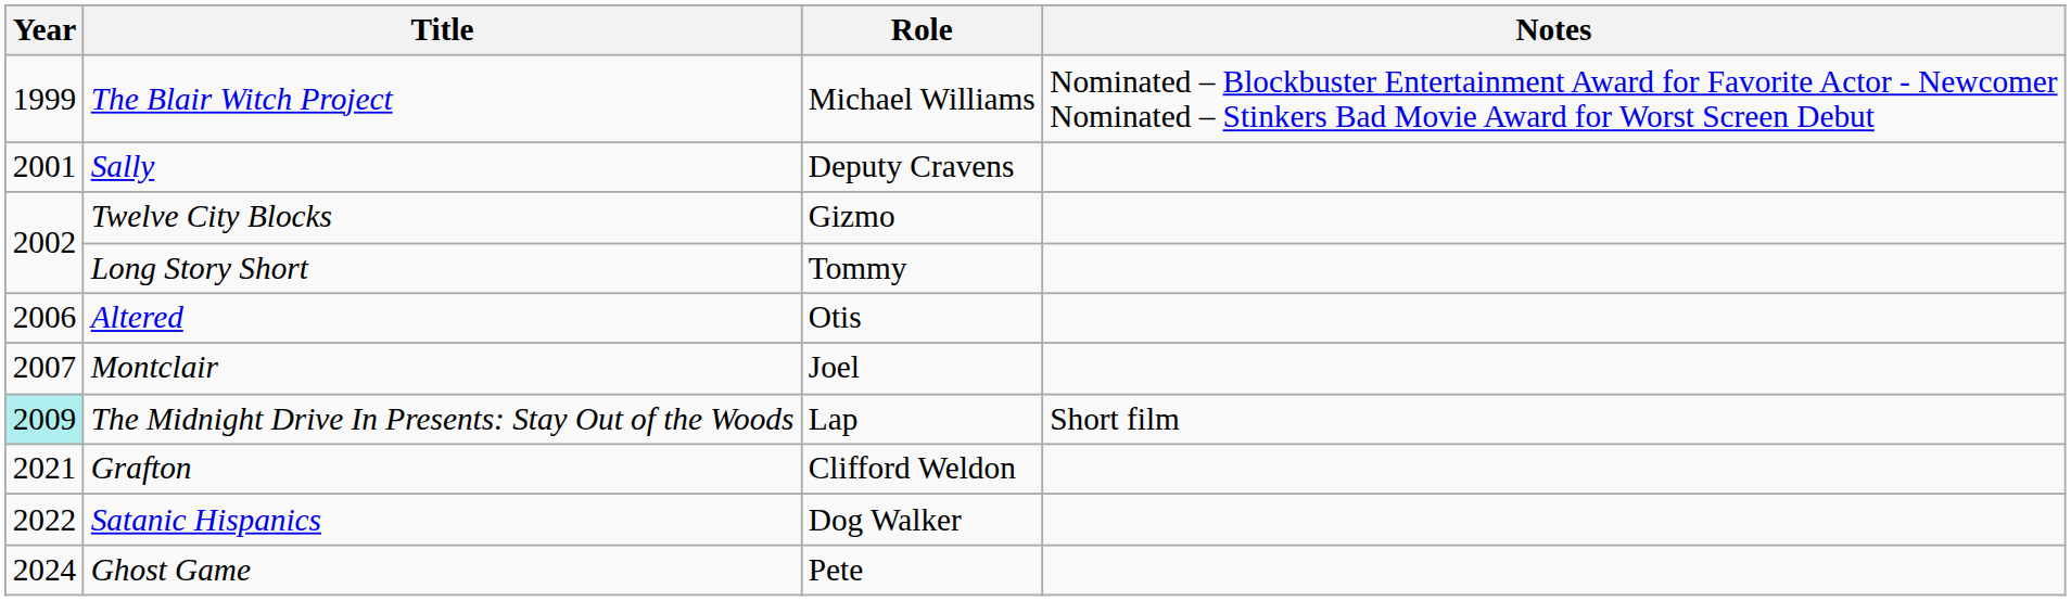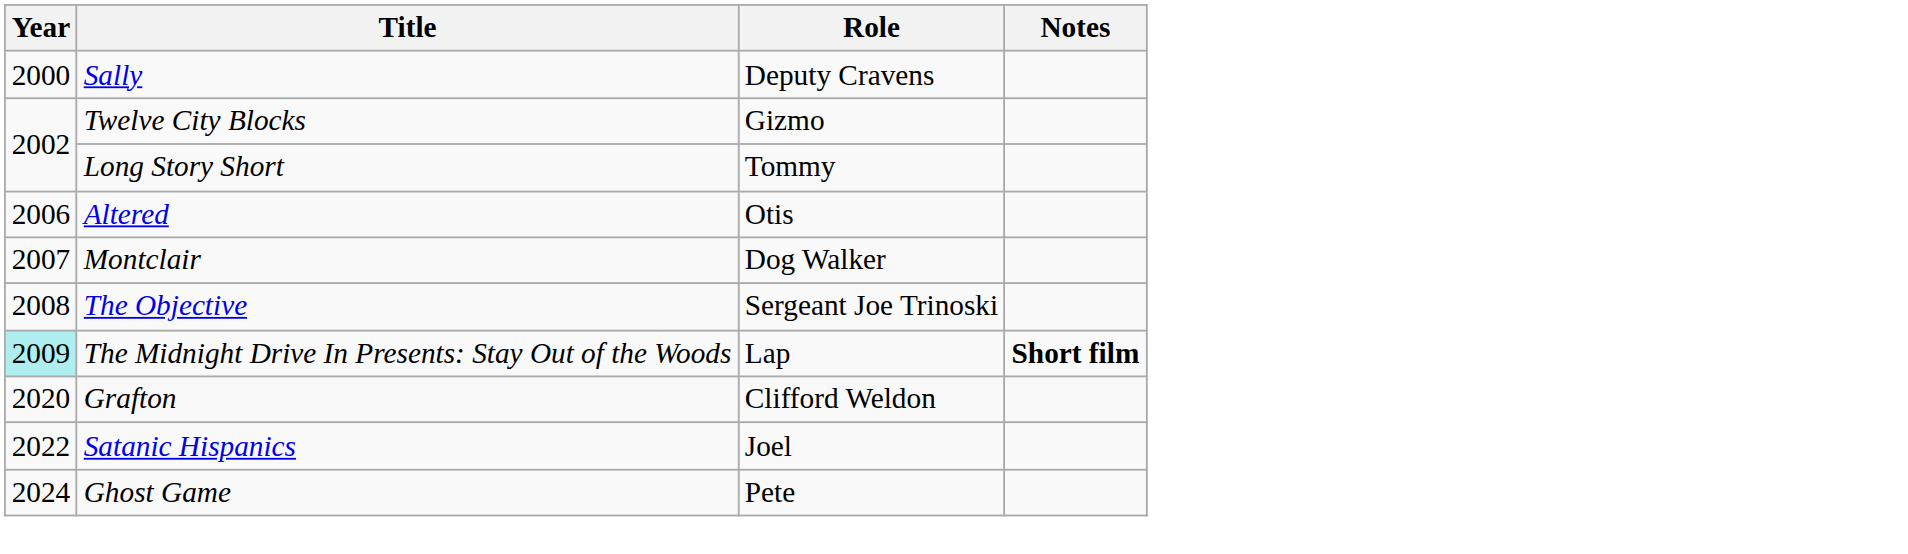 <table class="wikitable sortable">
 <tr>
 <th>Year</th>
 <th>Title</th>
 <th>Role</th>
 <th>Notes</th>
 </tr>
 <tr>
-<td>1999</td>
-<td><em><a href='#'>The Blair Witch Project</a></em></td>
-<td>Michael Williams</td>
-<td>Nominated – <a href='#'>Blockbuster Entertainment Award for Favorite Actor - Newcomer</a><br>Nominated – <a href='#'>Stinkers Bad Movie Award for Worst Screen Debut</a> </td>
-</tr>
-<tr>
-<td>2001</td>
+<td>2000</td>
 <td><em><a href='#'>Sally</a></em></td>
 <td>Deputy Cravens</td>
 <td></td>
 </tr>
 <tr>
 <td rowspan="2">2002</td>
 <td><em>Twelve City Blocks</em></td>
 <td>Gizmo</td>
 <td></td>
 </tr>
 <tr>
 <td><em>Long Story Short</em></td>
 <td>Tommy</td>
 <td></td>
 </tr>
 <tr>
 <td>2006</td>
 <td><em><a href='#'>Altered</a></em></td>
 <td>Otis</td>
 <td></td>
 </tr>
 <tr>
 <td>2007</td>
 <td><em>Montclair</em></td>
-<td>Joel</td>
+<td>Dog Walker</td>
+<td></td>
+</tr>
+<tr>
+<td>2008</td>
+<td><em><a href='#'>The Objective</a></em></td>
+<td>Sergeant Joe Trinoski</td>
 <td></td>
 </tr>
 <tr>
 <td style="background: paleturquoise;">2009</td>
 <td><em>The Midnight Drive In Presents: Stay Out of the Woods</em></td>
 <td>Lap</td>
-<td>Short film</td>
+<td><strong>Short film</strong></td>
 </tr>
 <tr>
-<td>2021</td>
+<td>2020</td>
 <td><em>Grafton</em></td>
 <td>Clifford Weldon</td>
 <td></td>
 </tr>
 <tr>
 <td>2022</td>
 <td><em><a href='#'>Satanic Hispanics</a></em></td>
-<td>Dog Walker</td>
+<td>Joel</td>
 <td></td>
 </tr>
 <tr>
 <td>2024</td>
 <td><em>Ghost Game</em></td>
 <td>Pete</td>
 <td></td>
 </tr>
 </table>
